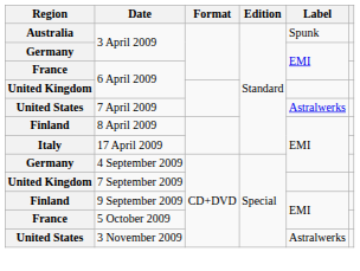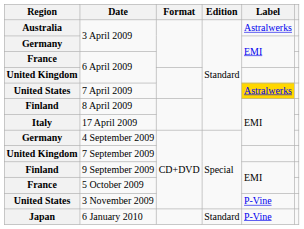 <table class="wikitable plainrowheaders">
 <tr>
 <th scope="col">Region</th>
 <th scope="col">Date</th>
 <th scope="col">Format</th>
 <th scope="col">Edition</th>
 <th scope="col">Label</th>
 <th scope="col"></th>
 </tr>
 <tr>
 <th scope="row">Australia</th>
 <td rowspan="2">3 April 2009</td>
 <td rowspan="3"></td>
 <td rowspan="7">Standard</td>
-<td>Spunk</td>
+<td><a href='#'>Astralwerks</a></td>
 <td align="center"></td>
 </tr>
 <tr>
 <th scope="row">Germany</th>
 <td rowspan="2"><a href='#'>EMI</a></td>
 <td align="center"></td>
 </tr>
 <tr>
 <th scope="row">France</th>
 <td rowspan="2">6 April 2009</td>
 <td align="center"></td>
 </tr>
 <tr>
 <th scope="row">United Kingdom</th>
 <td rowspan="2"></td>
 <td></td>
 <td align="center"></td>
 </tr>
 <tr>
 <th scope="row">United States</th>
 <td>7 April 2009</td>
-<td><a href='#'>Astralwerks</a></td>
+<td style="background: gold;"><a href='#'>Astralwerks</a></td>
 <td align="center"></td>
 </tr>
 <tr>
 <th scope="row">Finland</th>
 <td>8 April 2009</td>
 <td rowspan="2"></td>
 <td rowspan="3">EMI</td>
 <td align="center"></td>
 </tr>
 <tr>
 <th scope="row">Italy</th>
 <td>17 April 2009</td>
 <td align="center"></td>
 </tr>
 <tr>
 <th scope="row">Germany</th>
 <td>4 September 2009</td>
 <td rowspan="5">CD+DVD</td>
 <td rowspan="5">Special</td>
 <td align="center"></td>
 </tr>
 <tr>
 <th scope="row">United Kingdom</th>
 <td>7 September 2009</td>
 <td></td>
 <td align="center"></td>
 </tr>
 <tr>
 <th scope="row">Finland</th>
 <td>9 September 2009</td>
 <td rowspan="2">EMI</td>
 <td align="center"></td>
 </tr>
 <tr>
 <th scope="row">France</th>
 <td>5 October 2009</td>
 <td align="center"></td>
 </tr>
 <tr>
 <th scope="row">United States</th>
 <td>3 November 2009</td>
-<td>Astralwerks</td>
+<td><a href='#'>P-Vine</a></td>
+<td align="center"></td>
+</tr>
+<tr>
+<th scope="row">Japan</th>
+<td>6 January 2010</td>
+<td></td>
+<td>Standard</td>
+<td><a href='#'>P-Vine</a></td>
 <td align="center"></td>
 </tr>
 </table>
